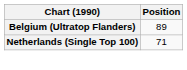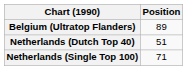 <table class="wikitable sortable plainrowheaders" style="text-align:center">
 <tr>
 <th scope="col">Chart (1990)</th>
 <th scope="col">Position</th>
 </tr>
 <tr>
 <th scope="row">Belgium (Ultratop Flanders)</th>
 <td>89</td>
 </tr>
 <tr>
+<th scope="row">Netherlands (Dutch Top 40)</th>
+<td>51</td>
+</tr>
+<tr>
 <th scope="row">Netherlands (Single Top 100)</th>
 <td>71</td>
 </tr>
 </table>
